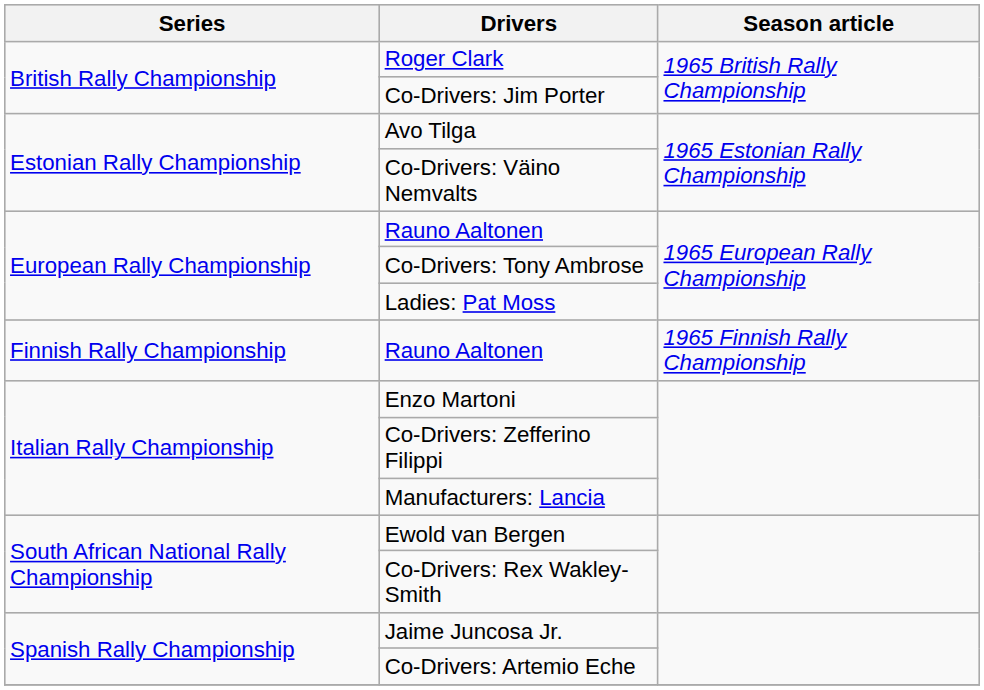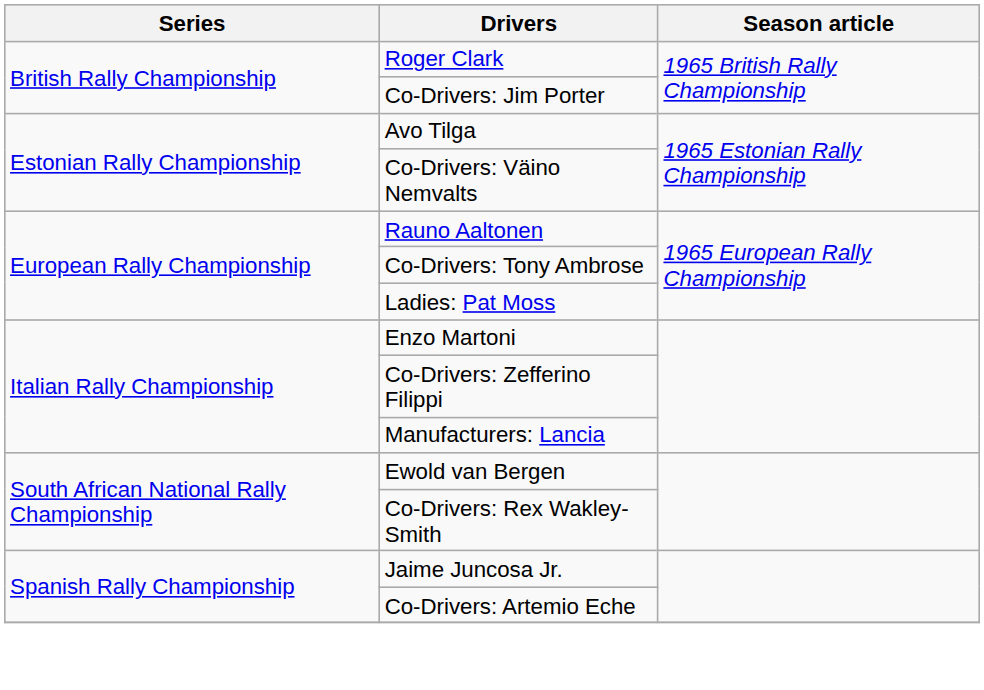 <table class="wikitable" style="font-size: 87%;">
 <tr>
 <th>Series</th>
 <th>Drivers</th>
 <th>Season article</th>
 </tr>
 <tr>
 <td rowspan=2><a href='#'>British Rally Championship</a></td>
 <td> <a href='#'>Roger Clark</a></td>
 <td rowspan=2><em><a href='#'>1965 British Rally Championship</a></em></td>
 </tr>
 <tr>
 <td>Co-Drivers:  Jim Porter</td>
 </tr>
 <tr>
 <td rowspan=2><a href='#'>Estonian Rally Championship</a></td>
 <td> Avo Tilga</td>
 <td rowspan=2><em><a href='#'>1965 Estonian Rally Championship</a></em></td>
 </tr>
 <tr>
 <td>Co-Drivers:  Väino Nemvalts</td>
 </tr>
 <tr>
 <td rowspan=3><a href='#'>European Rally Championship</a></td>
 <td> <a href='#'>Rauno Aaltonen</a></td>
 <td rowspan=3><em><a href='#'>1965 European Rally Championship</a></em></td>
 </tr>
 <tr>
 <td>Co-Drivers:  Tony Ambrose</td>
 </tr>
 <tr>
 <td>Ladies:  <a href='#'>Pat Moss</a></td>
 </tr>
 <tr>
-<td><a href='#'>Finnish Rally Championship</a></td>
-<td> <a href='#'>Rauno Aaltonen</a></td>
-<td><em><a href='#'>1965 Finnish Rally Championship</a></em></td>
-</tr>
-<tr>
 <td rowspan=3><a href='#'>Italian Rally Championship</a></td>
 <td> Enzo Martoni</td>
 <td rowspan=3></td>
 </tr>
 <tr>
 <td>Co-Drivers:  Zefferino Filippi</td>
 </tr>
 <tr>
 <td>Manufacturers:  <a href='#'>Lancia</a></td>
 </tr>
 <tr>
 <td rowspan=2><a href='#'>South African National Rally Championship</a></td>
 <td> Ewold van Bergen</td>
 <td rowspan=2></td>
 </tr>
 <tr>
 <td>Co-Drivers:  Rex Wakley-Smith</td>
 </tr>
 <tr>
 <td rowspan=2><a href='#'>Spanish Rally Championship</a></td>
 <td> Jaime Juncosa Jr.</td>
 <td rowspan=2></td>
 </tr>
 <tr>
 <td>Co-Drivers:  Artemio Eche</td>
 </tr>
 <tr>
 </tr>
 </table>
